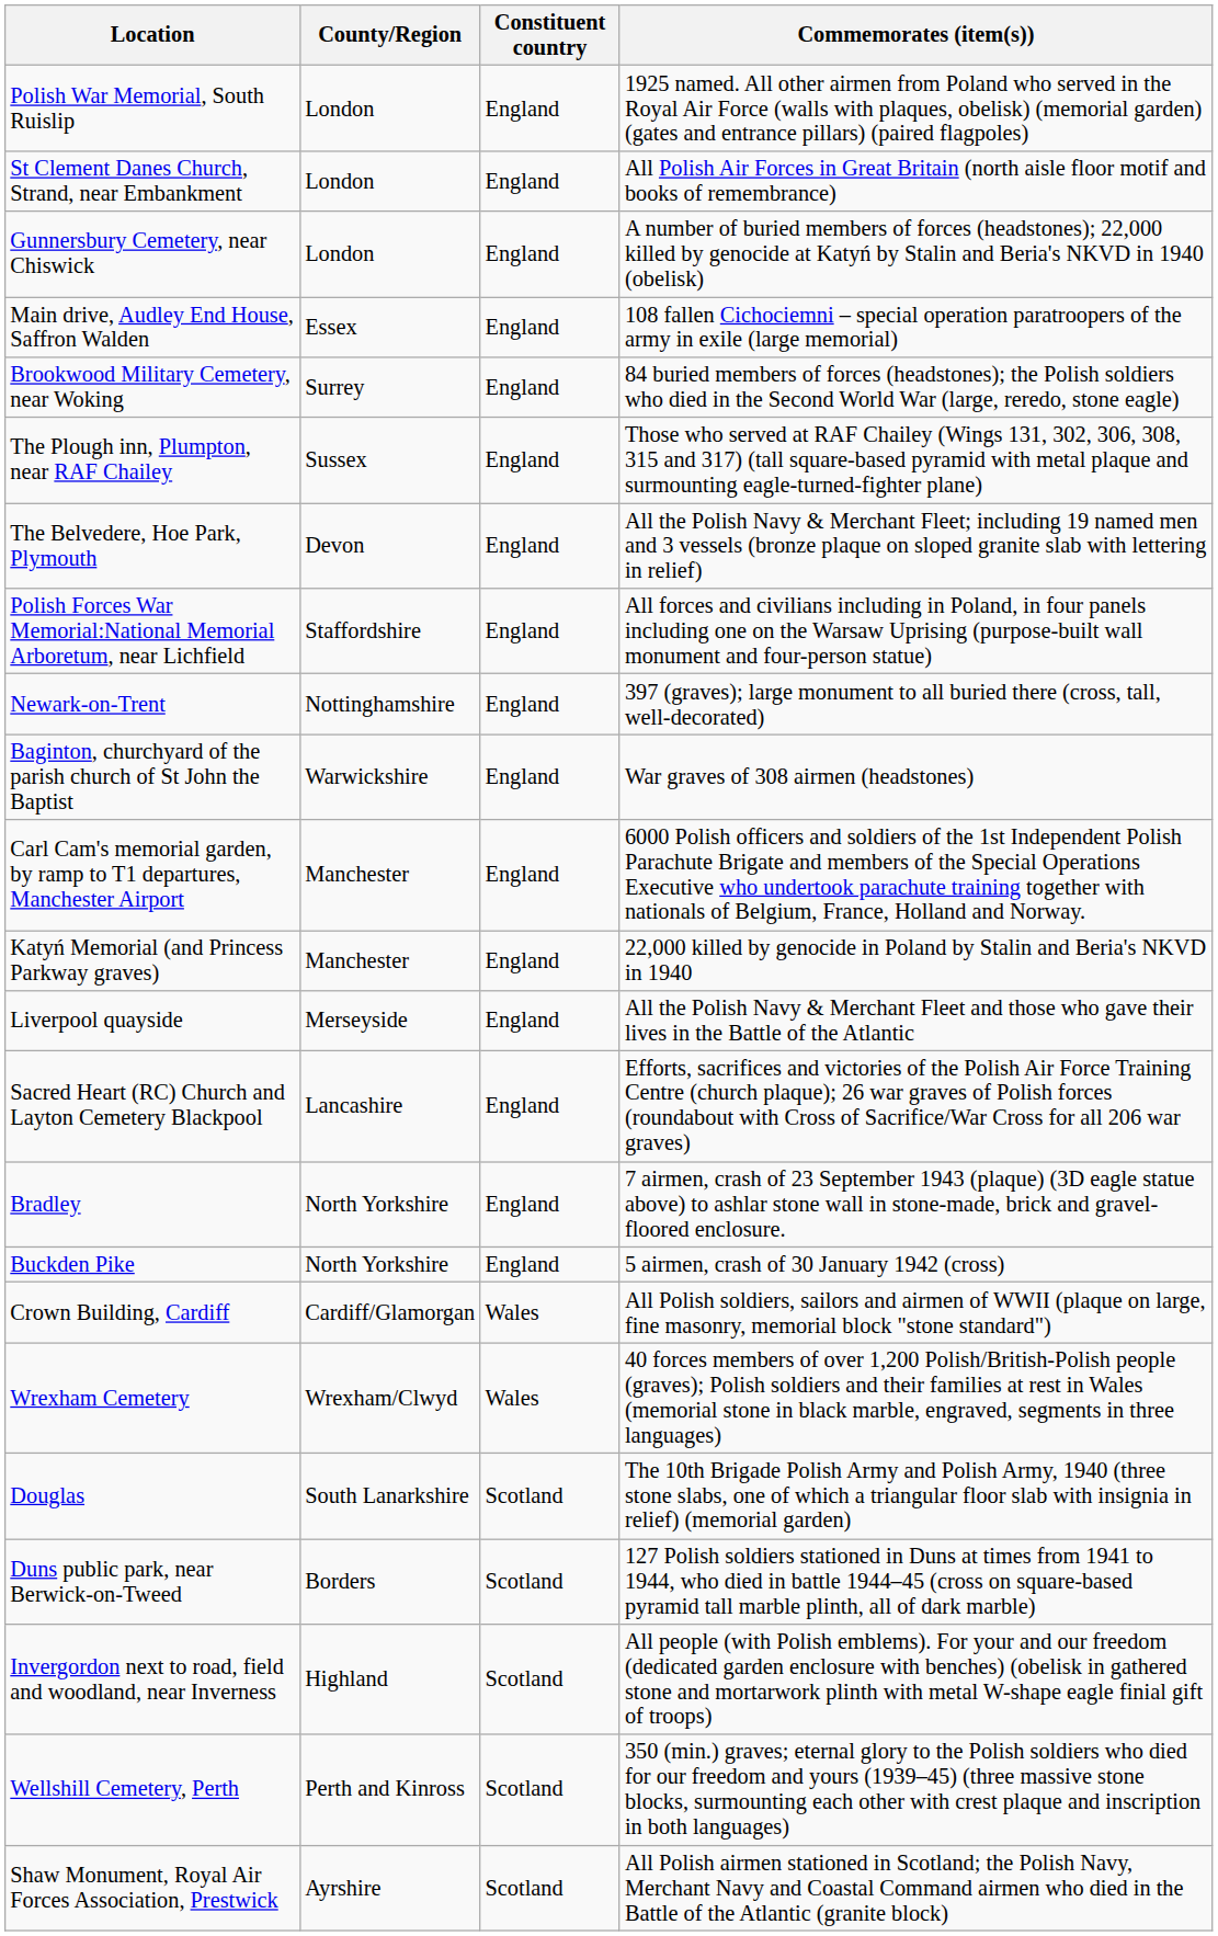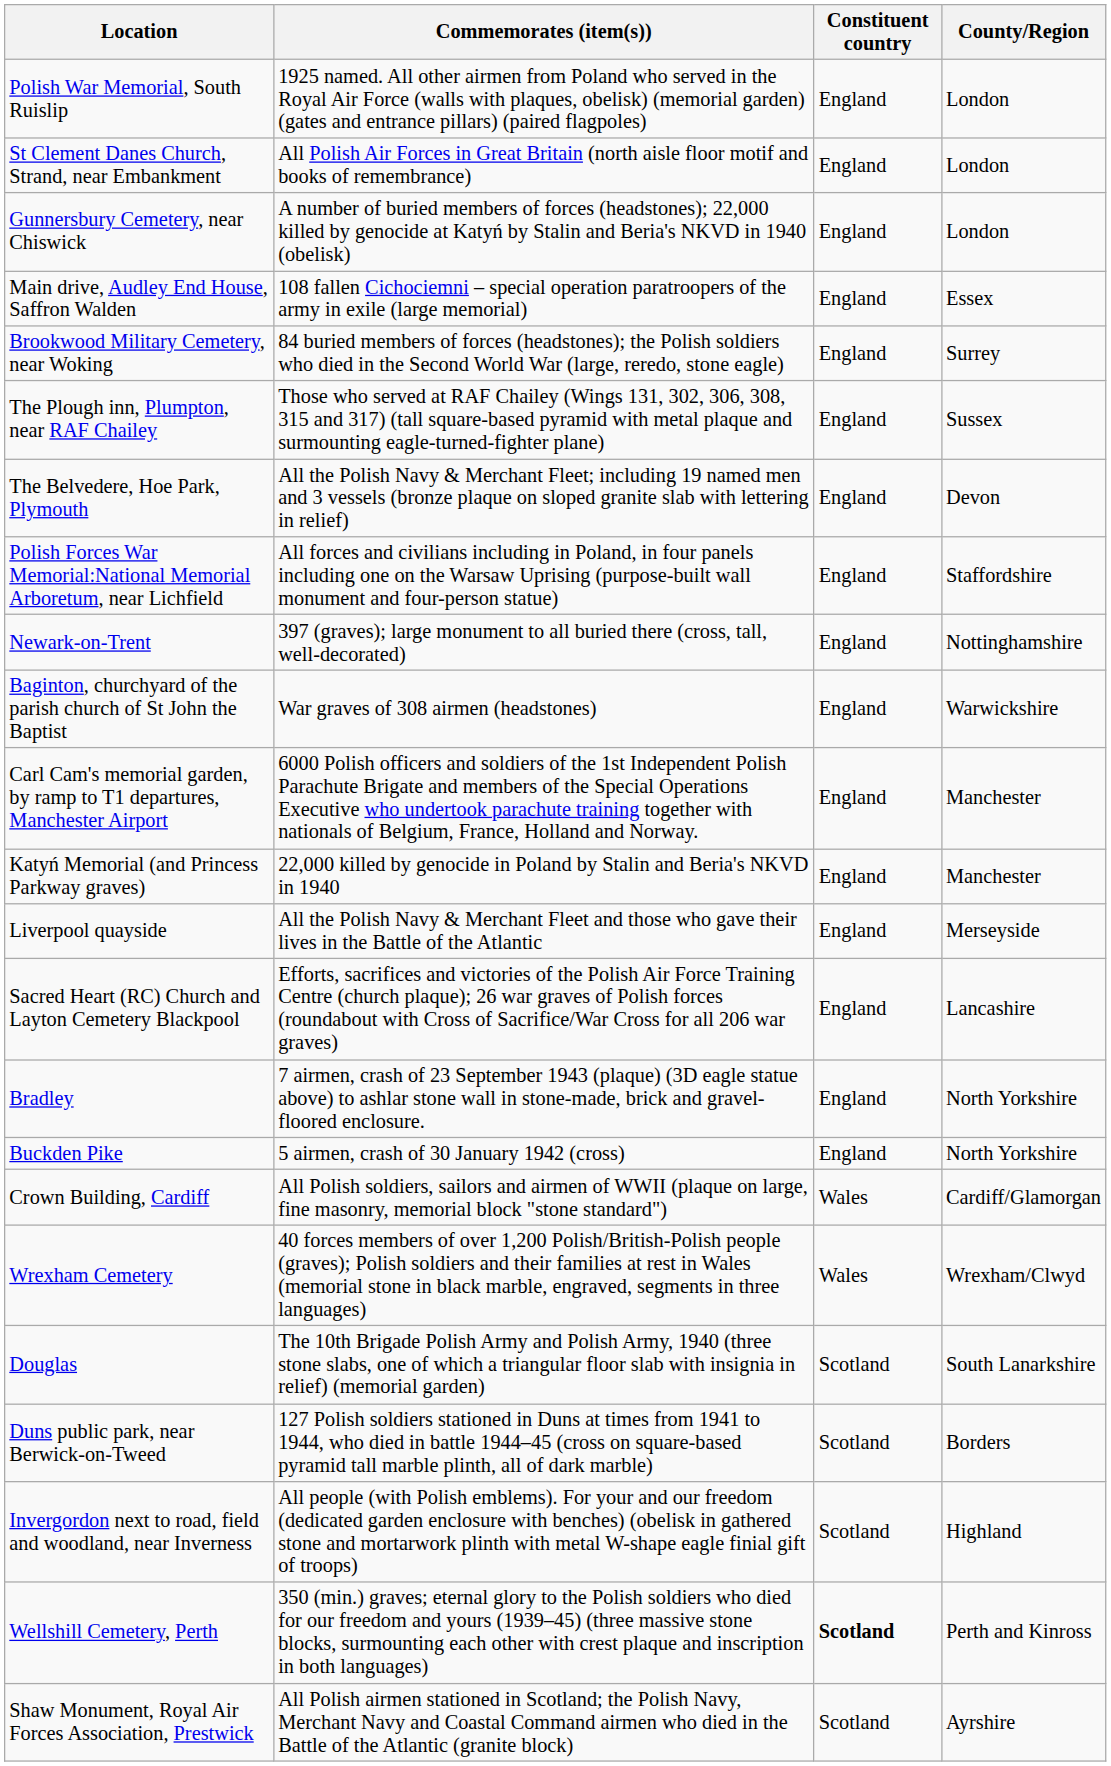 <table class= "wikitable sortable">
 <tr>
 <th>Location</th>
+<th>Commemorates (item(s))</th>
+<th>Constituent country</th>
 <th>County/Region</th>
-<th>Constituent country</th>
-<th>Commemorates (item(s))</th>
 </tr>
 <tr>
 <td><a href='#'>Polish War Memorial</a>, South Ruislip</td>
+<td>1925 named.  All other airmen from Poland who served in the Royal Air Force (walls with plaques, obelisk) (memorial garden) (gates and entrance pillars) (paired flagpoles)</td>
+<td>England</td>
 <td>London</td>
-<td>England</td>
-<td>1925 named.  All other airmen from Poland who served in the Royal Air Force (walls with plaques, obelisk) (memorial garden) (gates and entrance pillars) (paired flagpoles)</td>
 </tr>
 <tr>
 <td><a href='#'>St Clement Danes Church</a>, Strand, near Embankment</td>
+<td>All <a href='#'>Polish Air Forces in Great Britain</a> (north aisle floor motif and books of remembrance)</td>
+<td>England</td>
 <td>London</td>
-<td>England</td>
-<td>All <a href='#'>Polish Air Forces in Great Britain</a> (north aisle floor motif and books of remembrance)</td>
 </tr>
 <tr>
 <td><a href='#'>Gunnersbury Cemetery</a>, near Chiswick</td>
+<td>A number of buried members of forces (headstones); 22,000 killed by genocide at Katyń by Stalin and Beria's NKVD in 1940 (obelisk)</td>
+<td>England</td>
 <td>London</td>
-<td>England</td>
-<td>A number of buried members of forces (headstones); 22,000 killed by genocide at Katyń by Stalin and Beria's NKVD in 1940 (obelisk)</td>
 </tr>
 <tr>
 <td>Main drive, <a href='#'>Audley End House</a>, Saffron Walden</td>
+<td>108 fallen <a href='#'>Cichociemni</a> – special operation paratroopers of the army in exile (large memorial)</td>
+<td>England</td>
 <td>Essex</td>
-<td>England</td>
-<td>108 fallen <a href='#'>Cichociemni</a> – special operation paratroopers of the army in exile (large memorial)</td>
 </tr>
 <tr>
 <td><a href='#'>Brookwood Military Cemetery</a>, near Woking</td>
+<td>84 buried members of forces (headstones); the Polish soldiers who died in the Second World War (large, reredo, stone eagle)</td>
+<td>England</td>
 <td>Surrey</td>
-<td>England</td>
-<td>84 buried members of forces (headstones); the Polish soldiers who died in the Second World War (large, reredo, stone eagle)</td>
 </tr>
 <tr>
 <td>The Plough inn, <a href='#'>Plumpton</a>, near <a href='#'>RAF Chailey</a></td>
+<td>Those who served at RAF Chailey (Wings 131, 302, 306, 308, 315 and 317) (tall square-based pyramid with metal plaque and surmounting eagle-turned-fighter plane)</td>
+<td>England</td>
 <td>Sussex</td>
-<td>England</td>
-<td>Those who served at RAF Chailey (Wings 131, 302, 306, 308, 315 and 317) (tall square-based pyramid with metal plaque and surmounting eagle-turned-fighter plane)</td>
 </tr>
 <tr>
 <td>The Belvedere, Hoe Park, <a href='#'>Plymouth</a></td>
+<td>All the Polish Navy & Merchant Fleet; including 19 named men and 3 vessels (bronze plaque on sloped granite slab with lettering in relief)</td>
+<td>England</td>
 <td>Devon</td>
-<td>England</td>
-<td>All the Polish Navy & Merchant Fleet; including 19 named men and 3 vessels (bronze plaque on sloped granite slab with lettering in relief)</td>
 </tr>
 <tr>
 <td><a href='#'>Polish Forces War Memorial:National Memorial Arboretum</a>, near Lichfield</td>
+<td>All forces and civilians including in Poland, in four panels including one on the Warsaw Uprising (purpose-built wall monument and four-person statue)</td>
+<td>England</td>
 <td>Staffordshire</td>
-<td>England</td>
-<td>All forces and civilians including in Poland, in four panels including one on the Warsaw Uprising (purpose-built wall monument and four-person statue)</td>
 </tr>
 <tr>
 <td><a href='#'>Newark-on-Trent</a></td>
+<td>397 (graves); large monument to all buried there (cross, tall, well-decorated)</td>
+<td>England</td>
 <td>Nottinghamshire</td>
-<td>England</td>
-<td>397 (graves); large monument to all buried there (cross, tall, well-decorated)</td>
 </tr>
 <tr>
 <td><a href='#'>Baginton</a>, churchyard of the parish church of St John the Baptist</td>
+<td>War graves of 308 airmen (headstones)</td>
+<td>England</td>
 <td>Warwickshire</td>
-<td>England</td>
-<td>War graves of 308 airmen (headstones)</td>
 </tr>
 <tr>
 <td>Carl Cam's memorial garden, by ramp to T1 departures, <a href='#'>Manchester Airport</a></td>
+<td>6000 Polish officers and soldiers of the 1st Independent Polish Parachute Brigate and members of the Special Operations Executive <a href='#'>who undertook parachute training</a> together with nationals of Belgium, France, Holland and Norway.</td>
+<td>England</td>
 <td>Manchester</td>
-<td>England</td>
-<td>6000 Polish officers and soldiers of the 1st Independent Polish Parachute Brigate and members of the Special Operations Executive <a href='#'>who undertook parachute training</a> together with nationals of Belgium, France, Holland and Norway.</td>
 </tr>
 <tr>
 <td>Katyń Memorial (and Princess Parkway graves)</td>
+<td>22,000 killed by genocide in Poland by Stalin and Beria's NKVD in 1940</td>
+<td>England</td>
 <td>Manchester</td>
-<td>England</td>
-<td>22,000 killed by genocide in Poland by Stalin and Beria's NKVD in 1940</td>
 </tr>
 <tr>
 <td>Liverpool quayside</td>
+<td>All the Polish Navy & Merchant Fleet and those who gave their lives in the Battle of the Atlantic</td>
+<td>England</td>
 <td>Merseyside</td>
-<td>England</td>
-<td>All the Polish Navy & Merchant Fleet and those who gave their lives in the Battle of the Atlantic</td>
 </tr>
 <tr>
 <td>Sacred Heart (RC) Church and Layton Cemetery Blackpool</td>
+<td>Efforts, sacrifices and victories of the Polish Air Force Training Centre (church plaque); 26 war graves of Polish forces (roundabout with Cross of Sacrifice/War Cross for all 206 war graves)</td>
+<td>England</td>
 <td>Lancashire</td>
-<td>England</td>
-<td>Efforts, sacrifices and victories of the Polish Air Force Training Centre (church plaque); 26 war graves of Polish forces (roundabout with Cross of Sacrifice/War Cross for all 206 war graves)</td>
 </tr>
 <tr>
 <td><a href='#'>Bradley</a></td>
+<td>7 airmen, crash of 23 September 1943 (plaque) (3D eagle statue above) to ashlar stone wall in stone-made, brick and gravel-floored enclosure.</td>
+<td>England</td>
 <td>North Yorkshire</td>
-<td>England</td>
-<td>7 airmen, crash of 23 September 1943 (plaque) (3D eagle statue above) to ashlar stone wall in stone-made, brick and gravel-floored enclosure.</td>
 </tr>
 <tr>
 <td><a href='#'>Buckden Pike</a></td>
+<td>5 airmen, crash of 30 January 1942 (cross)</td>
+<td>England</td>
 <td>North Yorkshire</td>
-<td>England</td>
-<td>5 airmen, crash of 30 January 1942 (cross)</td>
 </tr>
 <tr>
 <td>Crown Building, <a href='#'>Cardiff</a></td>
+<td>All Polish soldiers, sailors and airmen of WWII (plaque on large, fine masonry, memorial block "stone standard")</td>
+<td>Wales</td>
 <td>Cardiff/Glamorgan</td>
-<td>Wales</td>
-<td>All Polish soldiers, sailors and airmen of WWII (plaque on large, fine masonry, memorial block "stone standard")</td>
 </tr>
 <tr>
 <td><a href='#'>Wrexham Cemetery</a></td>
+<td>40 forces members of over 1,200 Polish/British-Polish people (graves); Polish soldiers and their families at rest in Wales (memorial stone in black marble, engraved, segments in three languages)</td>
+<td>Wales</td>
 <td>Wrexham/Clwyd</td>
-<td>Wales</td>
-<td>40 forces members of over 1,200 Polish/British-Polish people (graves); Polish soldiers and their families at rest in Wales (memorial stone in black marble, engraved, segments in three languages)</td>
 </tr>
 <tr>
 <td><a href='#'>Douglas</a></td>
+<td>The 10th Brigade Polish Army and Polish Army, 1940 (three stone slabs, one of which a triangular floor slab with insignia in relief) (memorial garden)</td>
+<td>Scotland</td>
 <td>South Lanarkshire</td>
-<td>Scotland</td>
-<td>The 10th Brigade Polish Army and Polish Army, 1940 (three stone slabs, one of which a triangular floor slab with insignia in relief) (memorial garden)</td>
 </tr>
 <tr>
 <td><a href='#'>Duns</a> public park, near Berwick-on-Tweed</td>
+<td>127 Polish soldiers stationed in Duns at times from 1941 to 1944, who died in battle 1944–45 (cross on square-based pyramid tall marble plinth, all of dark marble)</td>
+<td>Scotland</td>
 <td>Borders</td>
-<td>Scotland</td>
-<td>127 Polish soldiers stationed in Duns at times from 1941 to 1944, who died in battle 1944–45 (cross on square-based pyramid tall marble plinth, all of dark marble)</td>
 </tr>
 <tr>
 <td><a href='#'>Invergordon</a> next to road, field and woodland, near Inverness</td>
+<td>All people (with Polish emblems). For your and our freedom (dedicated garden enclosure with benches) (obelisk in gathered stone and mortarwork plinth with metal W-shape eagle finial gift of troops)</td>
+<td>Scotland</td>
 <td>Highland</td>
-<td>Scotland</td>
-<td>All people (with Polish emblems). For your and our freedom (dedicated garden enclosure with benches) (obelisk in gathered stone and mortarwork plinth with metal W-shape eagle finial gift of troops)</td>
 </tr>
 <tr>
 <td><a href='#'>Wellshill Cemetery</a>, <a href='#'>Perth</a></td>
+<td>350 (min.) graves; eternal glory to the Polish soldiers who died for our freedom and yours (1939–45) (three massive stone blocks, surmounting each other with crest plaque and inscription in both languages)</td>
+<td><strong>Scotland</strong></td>
 <td>Perth and Kinross</td>
-<td>Scotland</td>
-<td>350 (min.) graves; eternal glory to the Polish soldiers who died for our freedom and yours (1939–45) (three massive stone blocks, surmounting each other with crest plaque and inscription in both languages)</td>
 </tr>
 <tr>
 <td>Shaw Monument, Royal Air Forces Association, <a href='#'>Prestwick</a></td>
+<td>All Polish airmen stationed in Scotland; the Polish Navy, Merchant Navy and Coastal Command airmen who died in the Battle of the Atlantic (granite block)</td>
+<td>Scotland</td>
 <td>Ayrshire</td>
-<td>Scotland</td>
-<td>All Polish airmen stationed in Scotland; the Polish Navy, Merchant Navy and Coastal Command airmen who died in the Battle of the Atlantic (granite block)</td>
 </tr>
 </table>
